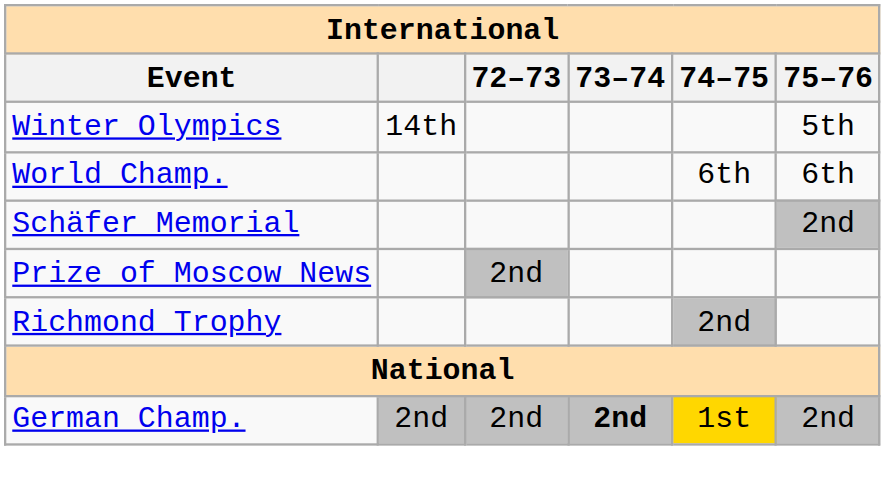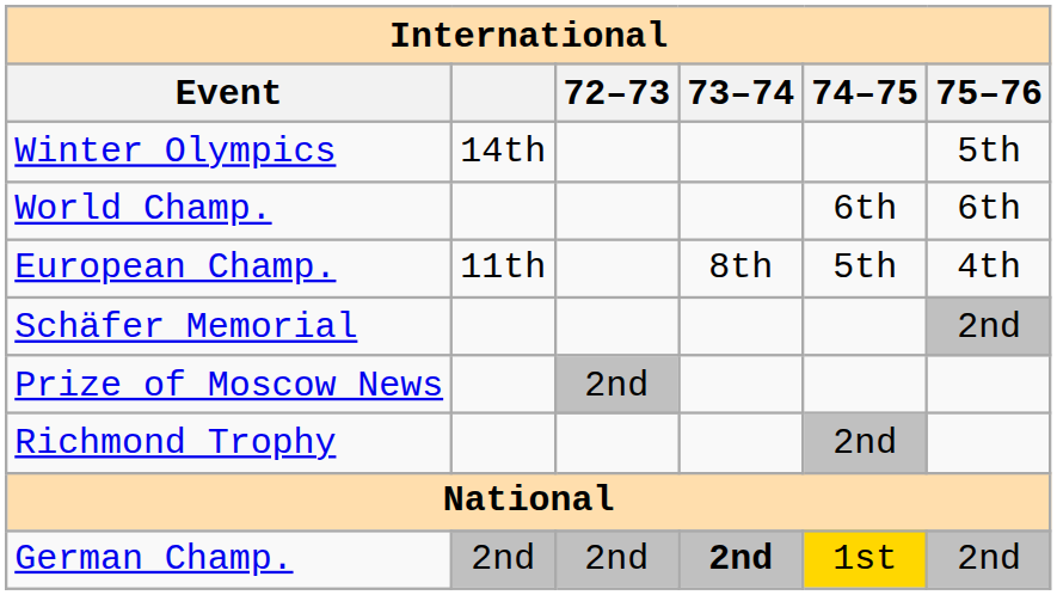 <table class="wikitable" style="text-align:center">
 <tr>
 <th style="background-color: #ffdead; " colspan=6 align=center>International</th>
 </tr>
 <tr>
 <th>Event</th>
 <th></th>
 <th>72–73</th>
 <th>73–74</th>
 <th>74–75</th>
 <th>75–76</th>
 </tr>
 <tr>
 <td align=left><a href='#'>Winter Olympics</a></td>
 <td>14th</td>
 <td></td>
 <td></td>
 <td></td>
 <td>5th</td>
 </tr>
 <tr>
 <td align=left><a href='#'>World Champ.</a></td>
 <td></td>
 <td></td>
 <td></td>
 <td>6th</td>
 <td>6th</td>
+</tr>
+<tr>
+<td align=left><a href='#'>European Champ.</a></td>
+<td>11th</td>
+<td></td>
+<td>8th</td>
+<td>5th</td>
+<td>4th</td>
 </tr>
 <tr>
 <td align=left><a href='#'>Schäfer Memorial</a></td>
 <td></td>
 <td></td>
 <td></td>
 <td></td>
 <td bgcolor=silver>2nd</td>
 </tr>
 <tr>
 <td align=left><a href='#'>Prize of Moscow News</a></td>
 <td></td>
 <td bgcolor=silver>2nd</td>
 <td></td>
 <td></td>
 <td></td>
 </tr>
 <tr>
 <td align=left><a href='#'>Richmond Trophy</a></td>
 <td></td>
 <td></td>
 <td></td>
 <td bgcolor=silver>2nd</td>
 <td></td>
 </tr>
 <tr>
 <th style="background-color: #ffdead; " colspan=6 align=center>National</th>
 </tr>
 <tr>
 <td align=left><a href='#'>German Champ.</a></td>
 <td bgcolor=silver>2nd</td>
 <td bgcolor=silver>2nd</td>
 <td bgcolor=silver><strong>2nd</strong></td>
 <td bgcolor=gold>1st</td>
 <td bgcolor=silver>2nd</td>
 </tr>
 </table>
